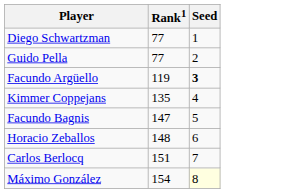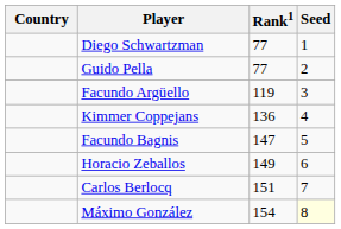 <table class="sortable wikitable">
 <tr>
+<th width="70">Country</th>
 <th width="175">Player</th>
 <th>Rank<sup>1</sup></th>
 <th>Seed</th>
 </tr>
 <tr>
+<td></td>
 <td><a href='#'>Diego Schwartzman</a></td>
 <td>77</td>
 <td>1</td>
 </tr>
 <tr>
+<td></td>
 <td><a href='#'>Guido Pella</a></td>
 <td>77</td>
 <td>2</td>
 </tr>
 <tr>
+<td></td>
 <td><a href='#'>Facundo Argüello</a></td>
 <td>119</td>
-<td><strong>3</strong></td>
+<td>3</td>
 </tr>
 <tr>
+<td></td>
 <td><a href='#'>Kimmer Coppejans</a></td>
-<td>135</td>
+<td>136</td>
 <td>4</td>
 </tr>
 <tr>
+<td></td>
 <td><a href='#'>Facundo Bagnis</a></td>
 <td>147</td>
 <td>5</td>
 </tr>
 <tr>
+<td></td>
 <td><a href='#'>Horacio Zeballos</a></td>
-<td>148</td>
+<td>149</td>
 <td>6</td>
 </tr>
 <tr>
+<td></td>
 <td><a href='#'>Carlos Berlocq</a></td>
 <td>151</td>
 <td>7</td>
 </tr>
 <tr>
+<td></td>
 <td><a href='#'>Máximo González</a></td>
 <td>154</td>
 <td style="background: lightyellow;">8</td>
 </tr>
 </table>
